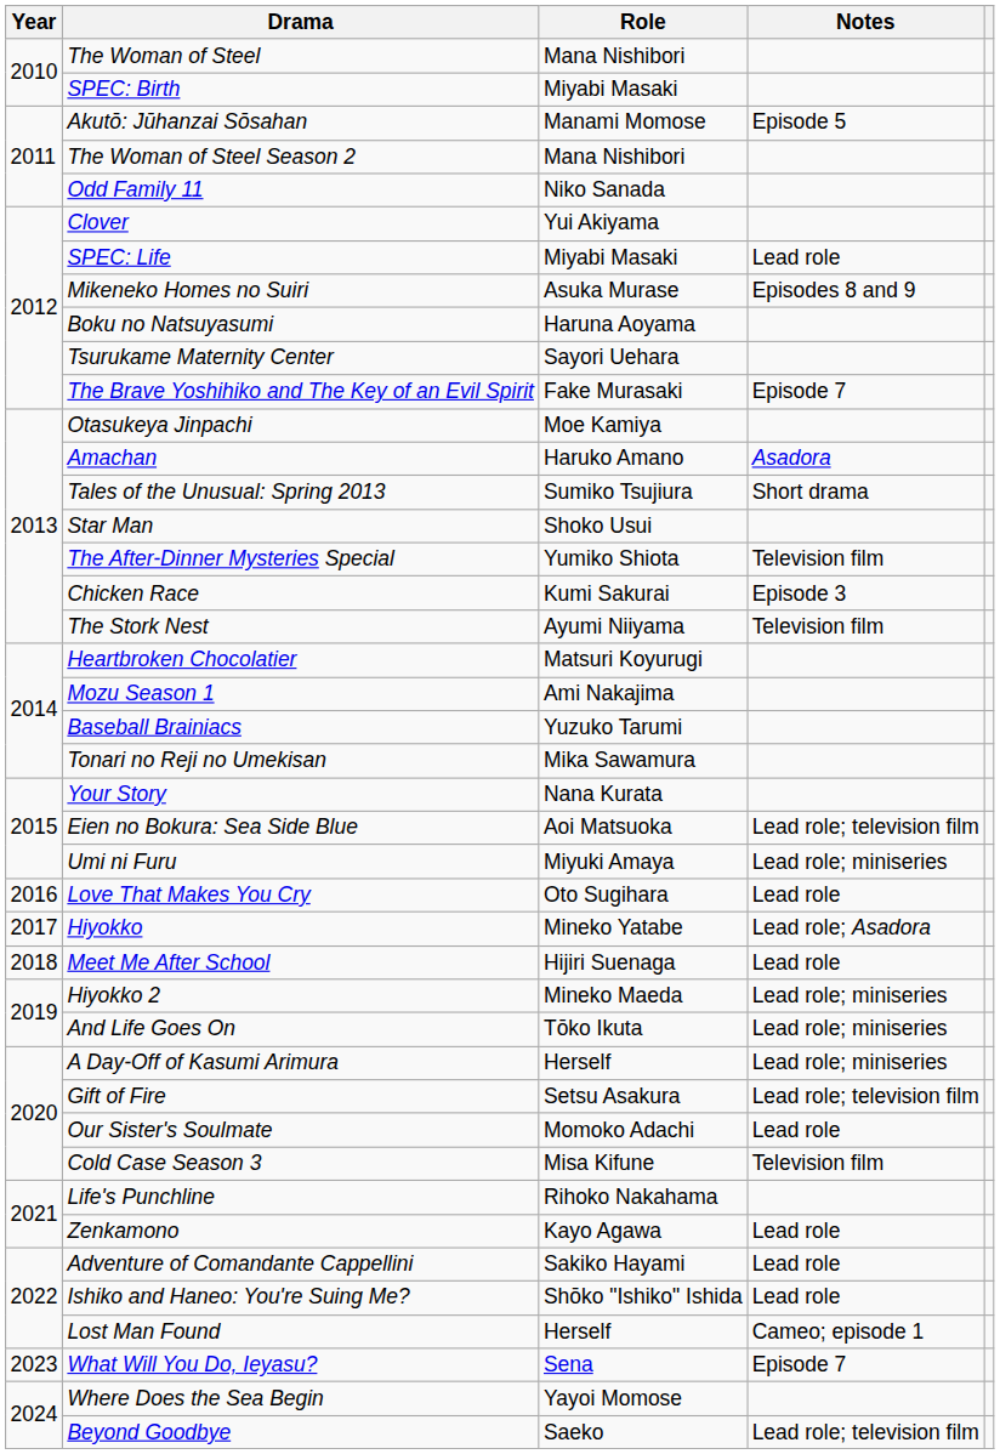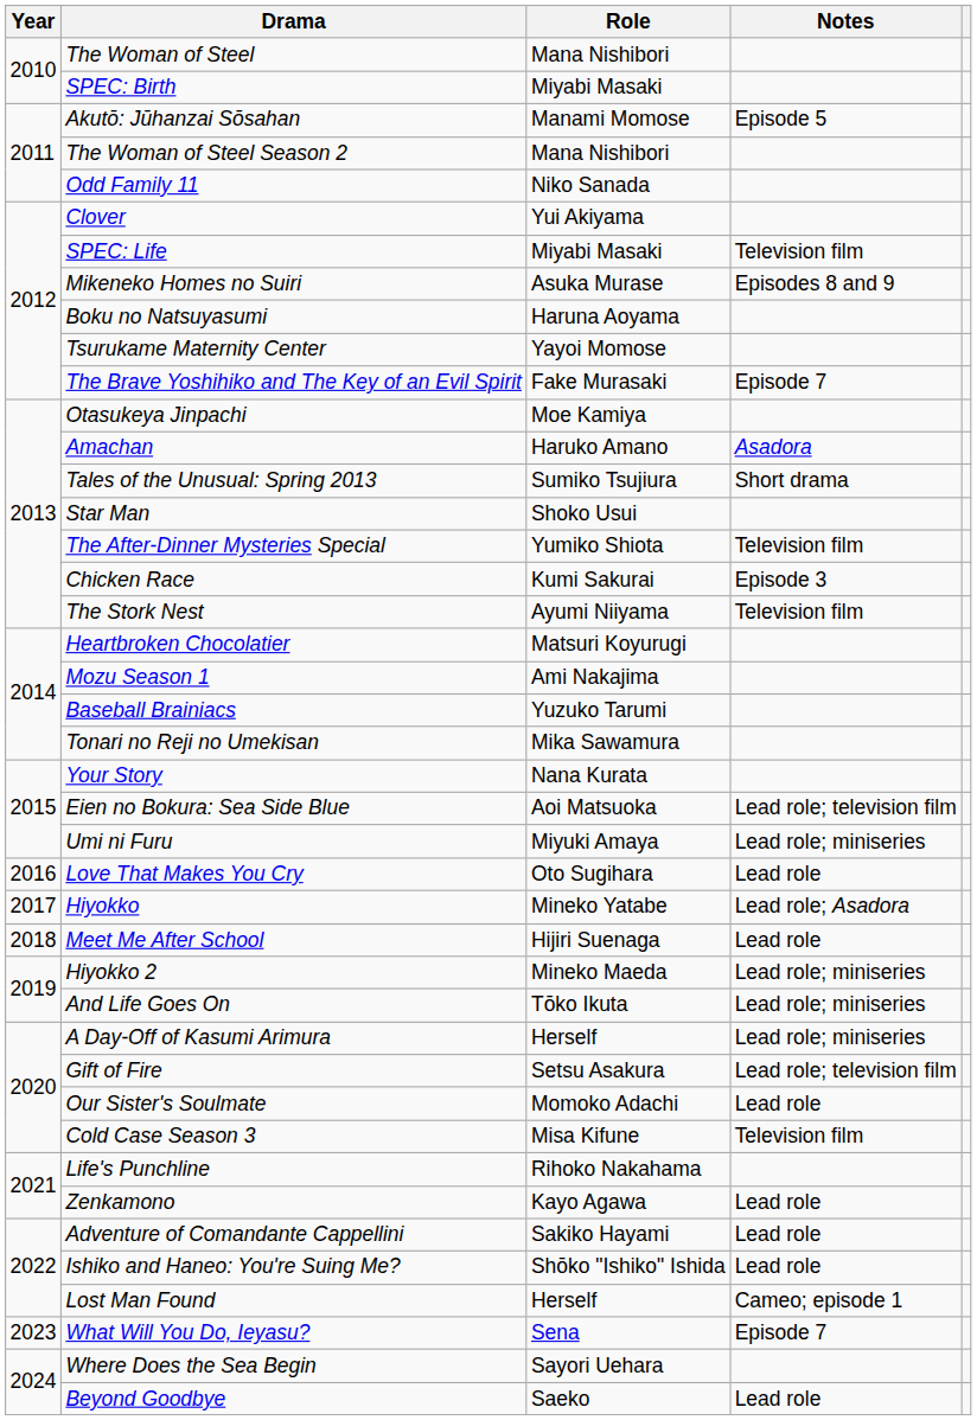 <table class="wikitable sortable">
 <tr>
 <th>Year</th>
 <th>Drama</th>
 <th>Role</th>
 <th class="unsortable">Notes</th>
 <th class="unsortable"></th>
 </tr>
 <tr>
 <td rowspan="2">2010</td>
 <td><em>The Woman of Steel</em></td>
 <td>Mana Nishibori</td>
 <td></td>
 <td></td>
 </tr>
 <tr>
 <td><em><a href='#'>SPEC: Birth</a></em></td>
 <td>Miyabi Masaki</td>
 <td></td>
 <td></td>
 </tr>
 <tr>
 <td rowspan="3">2011</td>
 <td><em>Akutō: Jūhanzai Sōsahan</em></td>
 <td>Manami Momose</td>
 <td>Episode 5</td>
 <td></td>
 </tr>
 <tr>
 <td><em>The Woman of Steel Season 2</em></td>
 <td>Mana Nishibori</td>
 <td></td>
 <td></td>
 </tr>
 <tr>
 <td><em><a href='#'>Odd Family 11</a></em></td>
 <td>Niko Sanada</td>
 <td></td>
 <td></td>
 </tr>
 <tr>
 <td rowspan="6">2012</td>
 <td><em><a href='#'>Clover</a></em></td>
 <td>Yui Akiyama</td>
 <td></td>
 <td></td>
 </tr>
 <tr>
 <td><em><a href='#'>SPEC: Life</a></em></td>
 <td>Miyabi Masaki</td>
-<td>Lead role</td>
+<td>Television film</td>
 <td></td>
 </tr>
 <tr>
 <td><em>Mikeneko Homes no Suiri</em></td>
 <td>Asuka Murase</td>
 <td>Episodes 8 and 9</td>
 <td></td>
 </tr>
 <tr>
 <td><em>Boku no Natsuyasumi</em></td>
 <td>Haruna Aoyama</td>
 <td></td>
 <td></td>
 </tr>
 <tr>
 <td><em>Tsurukame Maternity Center</em></td>
-<td>Sayori Uehara</td>
+<td>Yayoi Momose</td>
 <td></td>
 <td></td>
 </tr>
 <tr>
 <td><em><a href='#'>The Brave Yoshihiko and The Key of an Evil Spirit</a></em></td>
 <td>Fake Murasaki</td>
 <td>Episode 7</td>
 <td></td>
 </tr>
 <tr>
 <td rowspan="7">2013</td>
 <td><em>Otasukeya Jinpachi</em></td>
 <td>Moe Kamiya</td>
 <td></td>
 <td></td>
 </tr>
 <tr>
 <td><em><a href='#'>Amachan</a></em></td>
 <td>Haruko Amano</td>
 <td><em><a href='#'>Asadora</a></em></td>
 <td></td>
 </tr>
 <tr>
 <td><em>Tales of the Unusual: Spring 2013</em></td>
 <td>Sumiko Tsujiura</td>
 <td>Short drama</td>
 <td></td>
 </tr>
 <tr>
 <td><em>Star Man</em></td>
 <td>Shoko Usui</td>
 <td></td>
 <td></td>
 </tr>
 <tr>
 <td><em><a href='#'>The After-Dinner Mysteries</a> Special</em></td>
 <td>Yumiko Shiota</td>
 <td>Television film</td>
 <td></td>
 </tr>
 <tr>
 <td><em>Chicken Race</em></td>
 <td>Kumi Sakurai</td>
 <td>Episode 3</td>
 <td></td>
 </tr>
 <tr>
 <td><em>The Stork Nest</em></td>
 <td>Ayumi Niiyama</td>
 <td>Television film</td>
 <td></td>
 </tr>
 <tr>
 <td rowspan="4">2014</td>
 <td><em><a href='#'>Heartbroken Chocolatier</a></em></td>
 <td>Matsuri Koyurugi</td>
 <td></td>
 <td></td>
 </tr>
 <tr>
 <td><em><a href='#'>Mozu Season 1</a></em></td>
 <td>Ami Nakajima</td>
 <td></td>
 <td></td>
 </tr>
 <tr>
 <td><em><a href='#'>Baseball Brainiacs</a></em></td>
 <td>Yuzuko Tarumi</td>
 <td></td>
 <td></td>
 </tr>
 <tr>
 <td><em>Tonari no Reji no Umekisan</em></td>
 <td>Mika Sawamura</td>
 <td></td>
 <td></td>
 </tr>
 <tr>
 <td rowspan="3">2015</td>
 <td><em><a href='#'>Your Story</a></em></td>
 <td>Nana Kurata</td>
 <td></td>
 <td></td>
 </tr>
 <tr>
 <td><em>Eien no Bokura: Sea Side Blue</em></td>
 <td>Aoi Matsuoka</td>
 <td>Lead role; television film</td>
 <td></td>
 </tr>
 <tr>
 <td><em>Umi ni Furu</em></td>
 <td>Miyuki Amaya</td>
 <td>Lead role; miniseries</td>
 <td></td>
 </tr>
 <tr>
 <td>2016</td>
 <td><em><a href='#'>Love That Makes You Cry</a></em></td>
 <td>Oto Sugihara</td>
 <td>Lead role</td>
 <td></td>
 </tr>
 <tr>
 <td>2017</td>
 <td><em><a href='#'>Hiyokko</a></em></td>
 <td>Mineko Yatabe</td>
 <td>Lead role; <em>Asadora</em></td>
 <td></td>
 </tr>
 <tr>
 <td>2018</td>
 <td><em><a href='#'>Meet Me After School</a></em></td>
 <td>Hijiri Suenaga</td>
 <td>Lead role</td>
 <td></td>
 </tr>
 <tr>
 <td rowspan="2">2019</td>
 <td><em>Hiyokko 2</em></td>
 <td>Mineko Maeda</td>
 <td>Lead role; miniseries</td>
 <td></td>
 </tr>
 <tr>
 <td><em>And Life Goes On</em></td>
 <td>Tōko Ikuta</td>
 <td>Lead role; miniseries</td>
 <td></td>
 </tr>
 <tr>
 <td rowspan="4">2020</td>
 <td><em>A Day-Off of Kasumi Arimura</em></td>
 <td>Herself</td>
 <td>Lead role; miniseries</td>
 <td></td>
 </tr>
 <tr>
 <td><em>Gift of Fire</em></td>
 <td>Setsu Asakura</td>
 <td>Lead role; television film</td>
 <td></td>
 </tr>
 <tr>
 <td><em>Our Sister's Soulmate</em></td>
 <td>Momoko Adachi</td>
 <td>Lead role</td>
 <td></td>
 </tr>
 <tr>
 <td><em>Cold Case Season 3</em></td>
 <td>Misa Kifune</td>
 <td>Television film</td>
 <td></td>
 </tr>
 <tr>
 <td rowspan="2">2021</td>
 <td><em>Life's Punchline</em></td>
 <td>Rihoko Nakahama</td>
 <td></td>
 <td></td>
 </tr>
 <tr>
 <td><em>Zenkamono</em></td>
 <td>Kayo Agawa</td>
 <td>Lead role</td>
 <td></td>
 </tr>
 <tr>
 <td rowspan=3>2022</td>
 <td><em>Adventure of Comandante Cappellini</em></td>
 <td>Sakiko Hayami</td>
 <td>Lead role</td>
 <td></td>
 </tr>
 <tr>
 <td><em>Ishiko and Haneo: You're Suing Me?</em></td>
 <td>Shōko "Ishiko" Ishida</td>
 <td>Lead role</td>
 <td></td>
 </tr>
 <tr>
 <td><em>Lost Man Found</em></td>
 <td>Herself</td>
 <td>Cameo; episode 1</td>
 <td></td>
 </tr>
 <tr>
 <td>2023</td>
 <td><em><a href='#'>What Will You Do, Ieyasu?</a></em></td>
 <td><a href='#'>Sena</a></td>
 <td>Episode 7</td>
 <td></td>
 </tr>
 <tr>
 <td rowspan=2>2024</td>
 <td><em>Where Does the Sea Begin</em></td>
-<td>Yayoi Momose</td>
+<td>Sayori Uehara</td>
 <td></td>
 <td></td>
 </tr>
 <tr>
 <td><em><a href='#'>Beyond Goodbye</a></em></td>
 <td>Saeko</td>
-<td>Lead role; television film</td>
+<td>Lead role</td>
 <td></td>
 </tr>
 <tr>
 </tr>
 </table>
